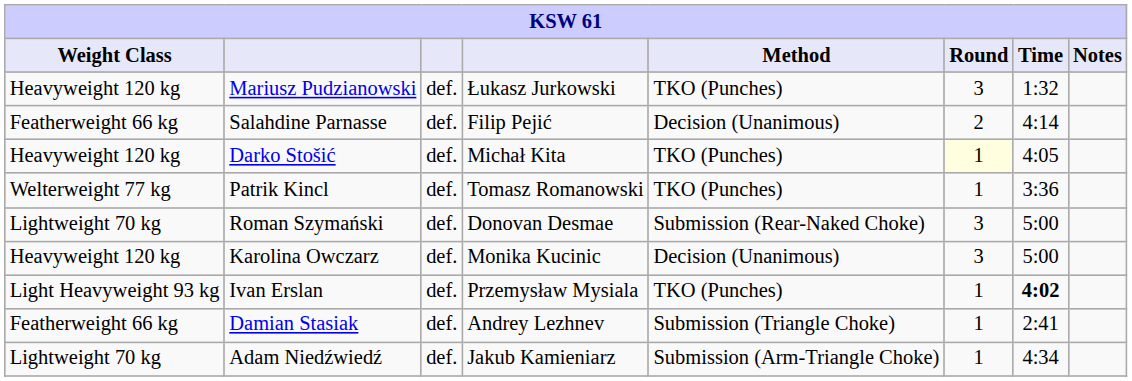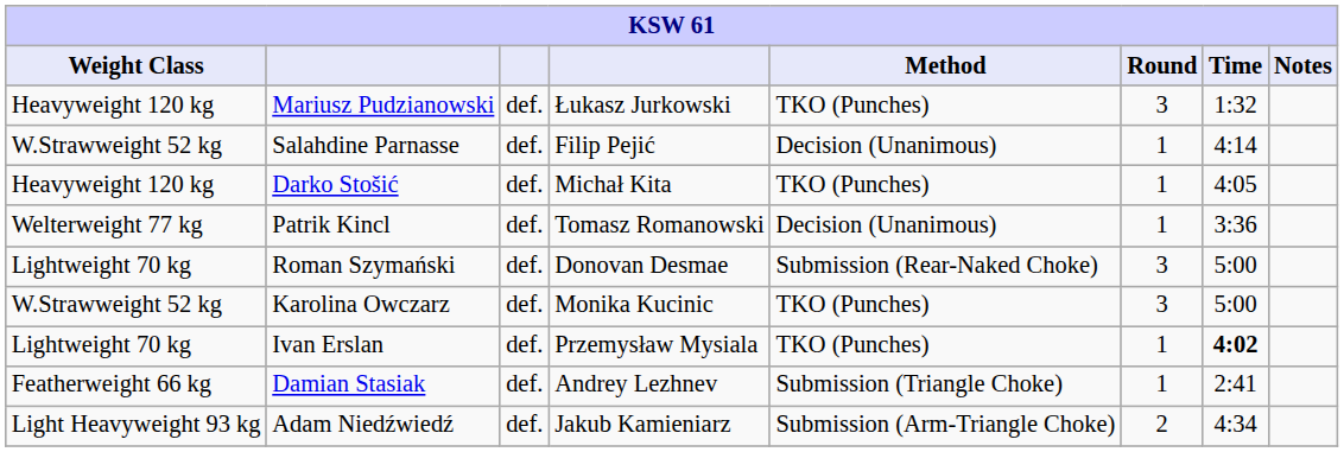 <table class="wikitable" style="font-size: 80%;">
 <tr>
 <th colspan="8" style="background-color: #ccf; color: #000080; text-align: center;"><strong>KSW 61</strong></th>
 </tr>
 <tr>
 <th colspan="1" style="background-color: #E6E8FA; color: #000000; text-align: center;">Weight Class</th>
 <th colspan="1" style="background-color: #E6E8FA; color: #000000; text-align: center;"></th>
 <th colspan="1" style="background-color: #E6E8FA; color: #000000; text-align: center;"></th>
 <th colspan="1" style="background-color: #E6E8FA; color: #000000; text-align: center;"></th>
 <th colspan="1" style="background-color: #E6E8FA; color: #000000; text-align: center;">Method</th>
 <th colspan="1" style="background-color: #E6E8FA; color: #000000; text-align: center;">Round</th>
 <th colspan="1" style="background-color: #E6E8FA; color: #000000; text-align: center;">Time</th>
 <th colspan="1" style="background-color: #E6E8FA; color: #000000; text-align: center;">Notes</th>
 </tr>
 <tr>
 <td>Heavyweight 120 kg</td>
 <td> <a href='#'>Mariusz Pudzianowski</a></td>
 <td align=center>def.</td>
 <td> Łukasz Jurkowski</td>
 <td>TKO (Punches)</td>
 <td align=center>3</td>
 <td align=center>1:32</td>
 <td></td>
 </tr>
 <tr>
-<td>Featherweight 66 kg</td>
+<td>W.Strawweight 52 kg</td>
 <td> Salahdine Parnasse</td>
 <td align=center>def.</td>
 <td> Filip Pejić</td>
 <td>Decision (Unanimous)</td>
-<td align=center>2</td>
+<td align=center>1</td>
 <td align=center>4:14</td>
 <td></td>
 </tr>
 <tr>
 <td>Heavyweight 120 kg</td>
 <td> <a href='#'>Darko Stošić</a></td>
 <td align=center>def.</td>
 <td> Michał Kita</td>
 <td>TKO (Punches)</td>
-<td align=center style="background: lightyellow;">1</td>
+<td align=center>1</td>
 <td align=center>4:05</td>
 <td></td>
 </tr>
 <tr>
 <td>Welterweight 77 kg</td>
 <td> Patrik Kincl</td>
 <td align=center>def.</td>
 <td> Tomasz Romanowski</td>
-<td>TKO (Punches)</td>
+<td>Decision (Unanimous)</td>
 <td align=center>1</td>
 <td align=center>3:36</td>
 <td></td>
 </tr>
 <tr>
 <td>Lightweight 70 kg</td>
 <td> Roman Szymański</td>
 <td align=center>def.</td>
 <td> Donovan Desmae</td>
 <td>Submission (Rear-Naked Choke)</td>
 <td align=center>3</td>
 <td align=center>5:00</td>
 <td></td>
 </tr>
 <tr>
-<td>Heavyweight 120 kg</td>
+<td>W.Strawweight 52 kg</td>
 <td> Karolina Owczarz</td>
 <td align=center>def.</td>
 <td> Monika Kucinic</td>
-<td>Decision (Unanimous)</td>
+<td>TKO (Punches)</td>
 <td align=center>3</td>
 <td align=center>5:00</td>
 <td></td>
 </tr>
 <tr>
-<td>Light Heavyweight 93 kg</td>
+<td>Lightweight 70 kg</td>
 <td> Ivan Erslan</td>
 <td align=center>def.</td>
 <td> Przemysław Mysiala</td>
 <td>TKO (Punches)</td>
 <td align=center>1</td>
 <td align=center><strong>4:02</strong></td>
 <td></td>
 </tr>
 <tr>
 <td>Featherweight 66 kg</td>
 <td> <a href='#'>Damian Stasiak</a></td>
 <td align=center>def.</td>
 <td> Andrey Lezhnev</td>
 <td>Submission (Triangle Choke)</td>
 <td align=center>1</td>
 <td align=center>2:41</td>
 <td></td>
 </tr>
 <tr>
-<td>Lightweight 70 kg</td>
+<td>Light Heavyweight 93 kg</td>
 <td> Adam Niedźwiedź</td>
 <td align=center>def.</td>
 <td> Jakub Kamieniarz</td>
 <td>Submission (Arm-Triangle Choke)</td>
-<td align=center>1</td>
+<td align=center>2</td>
 <td align=center>4:34</td>
 <td></td>
 </tr>
 </table>
